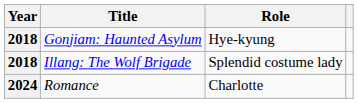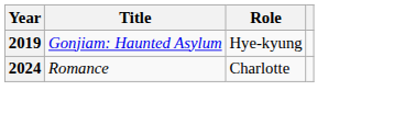 <table class="wikitable plainrowheaders">
 <tr>
 <th scope="col">Year</th>
 <th scope="col">Title</th>
 <th scope="col">Role</th>
 <th scope="col" class="unsortable"></th>
 </tr>
 <tr>
-<th scope="row">2018</th>
+<th scope="row">2019</th>
 <td><em><a href='#'>Gonjiam: Haunted Asylum</a></em></td>
 <td>Hye-kyung</td>
-<td style="text-align:center"></td>
-</tr>
-<tr>
-<th scope="row">2018</th>
-<td><em><a href='#'>Illang: The Wolf Brigade</a></em></td>
-<td>Splendid costume lady</td>
 <td style="text-align:center"></td>
 </tr>
 <tr>
 <th scope="row">2024</th>
 <td><em>Romance</em></td>
 <td>Charlotte</td>
 <td style="text-align:center"></td>
 </tr>
 </table>
